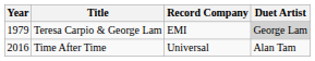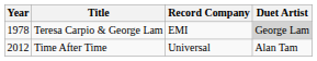 <table class="wikitable">
 <tr>
 <th>Year</th>
 <th>Title</th>
 <th>Record Company</th>
 <th>Duet Artist</th>
 </tr>
 <tr>
-<td>1979</td>
+<td>1978</td>
 <td>Teresa Carpio & George Lam</td>
 <td>EMI</td>
 <td style="background: lightgrey;">George Lam</td>
 </tr>
 <tr>
-<td>2016</td>
+<td>2012</td>
 <td>Time After Time</td>
 <td>Universal</td>
 <td>Alan Tam</td>
 </tr>
 </table>
